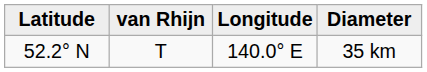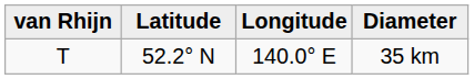 <table class="wikitable">
 <tr>
+<th width="25%" style="background:#eeeeee;">van Rhijn</th>
 <th width="25%" style="background:#eeeeee;">Latitude</th>
-<th width="25%" style="background:#eeeeee;">van Rhijn</th>
 <th width="25%" style="background:#eeeeee;">Longitude</th>
 <th width="25%" style="background:#eeeeee;">Diameter</th>
 </tr>
 <tr>
+<td align="center">T</td>
 <td align="center">52.2° N</td>
-<td align="center">T</td>
 <td align="center">140.0° E</td>
 <td align="center">35 km</td>
 </tr>
 </table>
